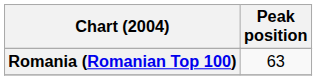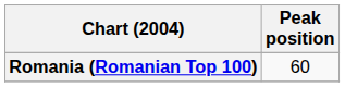 <table class="wikitable sortable plainrowheaders" style="text-align:center">
 <tr>
 <th scope="col">Chart (2004)</th>
 <th scope="col">Peak<br>position</th>
 </tr>
 <tr>
 </tr>
 <tr>
 </tr>
 <tr>
 <th scope="row">Romania (<a href='#'>Romanian Top 100</a>)</th>
-<td>63</td>
+<td>60</td>
 </tr>
 <tr>
 </tr>
 <tr>
 </tr>
 <tr>
 </tr>
 </table>
